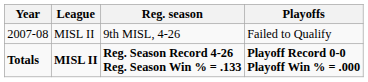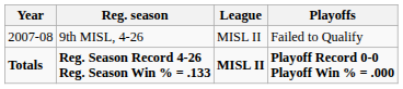 <table class="wikitable">
 <tr>
 <th>Year</th>
+<th>Reg. season</th>
 <th>League</th>
-<th>Reg. season</th>
 <th>Playoffs</th>
 </tr>
 <tr>
 <td>2007-08</td>
+<td>9th MISL, 4-26</td>
 <td>MISL II</td>
-<td>9th MISL, 4-26</td>
 <td>Failed to Qualify</td>
 </tr>
 <tr>
 <td><strong>Totals</strong></td>
+<td><strong>Reg. Season Record  4-26</strong> <br> <strong>Reg. Season Win % = .133</strong></td>
 <td><strong>MISL II</strong></td>
-<td><strong>Reg. Season Record  4-26</strong> <br> <strong>Reg. Season Win % = .133</strong></td>
 <td><strong>Playoff Record  0-0</strong> <br> <strong>Playoff Win % = .000</strong></td>
 </tr>
 </table>
